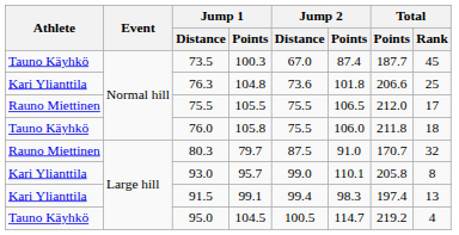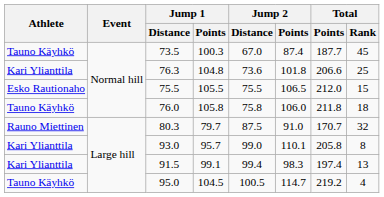 <table class="wikitable" style="font-size:90%">
 <tr>
 <th rowspan="2">Athlete</th>
 <th rowspan="2">Event</th>
 <th colspan="2">Jump 1</th>
 <th colspan="2">Jump 2</th>
 <th colspan="2">Total</th>
 </tr>
 <tr>
 <th>Distance</th>
 <th>Points</th>
 <th>Distance</th>
 <th>Points</th>
 <th>Points</th>
 <th>Rank</th>
 </tr>
 <tr>
 <td><a href='#'>Tauno Käyhkö</a></td>
 <td rowspan="4">Normal hill</td>
 <td align="center">73.5</td>
 <td align="center">100.3</td>
 <td align="center">67.0</td>
 <td align="center">87.4</td>
 <td align="center">187.7</td>
 <td align="center">45</td>
 </tr>
 <tr>
 <td><a href='#'>Kari Ylianttila</a></td>
 <td align="center">76.3</td>
 <td align="center">104.8</td>
 <td align="center">73.6</td>
 <td align="center">101.8</td>
 <td align="center">206.6</td>
 <td align="center">25</td>
 </tr>
 <tr>
-<td><a href='#'>Rauno Miettinen</a></td>
+<td><a href='#'>Esko Rautionaho</a></td>
 <td align="center">75.5</td>
 <td align="center">105.5</td>
 <td align="center">75.5</td>
 <td align="center">106.5</td>
 <td align="center">212.0</td>
-<td align="center">17</td>
+<td align="center">15</td>
 </tr>
 <tr>
 <td><a href='#'>Tauno Käyhkö</a></td>
 <td align="center">76.0</td>
 <td align="center">105.8</td>
-<td align="center">75.5</td>
+<td align="center">75.8</td>
 <td align="center">106.0</td>
 <td align="center">211.8</td>
 <td align="center">18</td>
 </tr>
 <tr>
 <td><a href='#'>Rauno Miettinen</a></td>
 <td rowspan="4">Large hill</td>
 <td align="center">80.3</td>
 <td align="center">79.7</td>
 <td align="center">87.5</td>
 <td align="center">91.0</td>
 <td align="center">170.7</td>
 <td align="center">32</td>
 </tr>
 <tr>
 <td><a href='#'>Kari Ylianttila</a></td>
 <td align="center">93.0</td>
 <td align="center">95.7</td>
 <td align="center">99.0</td>
 <td align="center">110.1</td>
 <td align="center">205.8</td>
 <td align="center">8</td>
 </tr>
 <tr>
 <td><a href='#'>Kari Ylianttila</a></td>
 <td align="center">91.5</td>
 <td align="center">99.1</td>
 <td align="center">99.4</td>
 <td align="center">98.3</td>
 <td align="center">197.4</td>
 <td align="center">13</td>
 </tr>
 <tr>
 <td><a href='#'>Tauno Käyhkö</a></td>
 <td align="center">95.0</td>
 <td align="center">104.5</td>
 <td align="center">100.5</td>
 <td align="center">114.7</td>
 <td align="center">219.2</td>
 <td align="center">4</td>
 </tr>
 </table>
